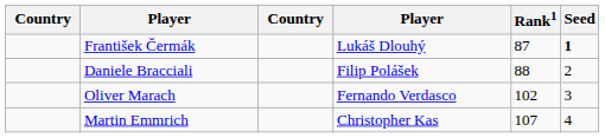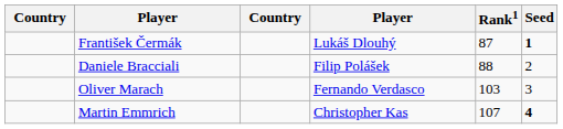 <table class="sortable wikitable">
 <tr>
 <th width="70">Country</th>
 <th width="175">Player</th>
 <th width="70">Country</th>
 <th width="175">Player</th>
 <th>Rank<sup>1</sup></th>
 <th>Seed</th>
 </tr>
 <tr>
 <td></td>
 <td><a href='#'>František Čermák</a></td>
 <td></td>
 <td><a href='#'>Lukáš Dlouhý</a></td>
 <td>87</td>
 <td><strong>1</strong></td>
 </tr>
 <tr>
 <td></td>
 <td><a href='#'>Daniele Bracciali</a></td>
 <td></td>
 <td><a href='#'>Filip Polášek</a></td>
 <td>88</td>
 <td>2</td>
 </tr>
 <tr>
 <td></td>
 <td><a href='#'>Oliver Marach</a></td>
 <td></td>
 <td><a href='#'>Fernando Verdasco</a></td>
-<td>102</td>
+<td>103</td>
 <td>3</td>
 </tr>
 <tr>
 <td></td>
 <td><a href='#'>Martin Emmrich</a></td>
 <td></td>
 <td><a href='#'>Christopher Kas</a></td>
 <td>107</td>
-<td>4</td>
+<td><strong>4</strong></td>
 </tr>
 </table>
